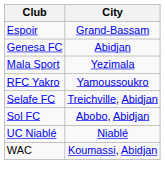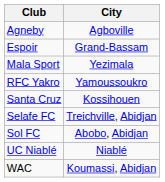 <table class="wikitable sortable" style="text-align:center;">
 <tr>
 <th>Club<br></th>
 <th>City</th>
 </tr>
 <tr>
+<td style="text-align:left;"><a href='#'>Agneby</a></td>
+<td><a href='#'>Agboville</a></td>
+</tr>
+<tr>
 <td style="text-align:left;"><a href='#'>Espoir</a></td>
 <td><a href='#'>Grand-Bassam</a></td>
-</tr>
-<tr>
-<td style="text-align:left;"><a href='#'>Genesa FC</a></td>
-<td><a href='#'>Abidjan</a></td>
 </tr>
 <tr>
 <td style="text-align:left;"><a href='#'>Mala Sport</a></td>
 <td><a href='#'>Yezimala</a></td>
 </tr>
 <tr>
 <td style="text-align:left;"><a href='#'>RFC Yakro</a></td>
 <td><a href='#'>Yamoussoukro</a></td>
+</tr>
+<tr>
+<td style="text-align:left;"><a href='#'>Santa Cruz</a></td>
+<td><a href='#'>Kossihouen</a></td>
 </tr>
 <tr>
 <td style="text-align:left;"><a href='#'>Selafe FC</a></td>
 <td><a href='#'>Treichville</a>, <a href='#'>Abidjan</a></td>
 </tr>
 <tr>
 <td style="text-align:left;"><a href='#'>Sol FC</a></td>
 <td><a href='#'>Abobo</a>, <a href='#'>Abidjan</a></td>
 </tr>
 <tr>
 <td style="text-align:left;"><a href='#'>UC Niablé</a></td>
 <td><a href='#'>Niablé</a></td>
 </tr>
 <tr>
 <td style="text-align:left;">WAC</td>
 <td><a href='#'>Koumassi</a>, <a href='#'>Abidjan</a></td>
 </tr>
 </table>
